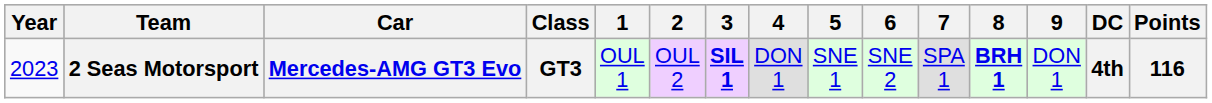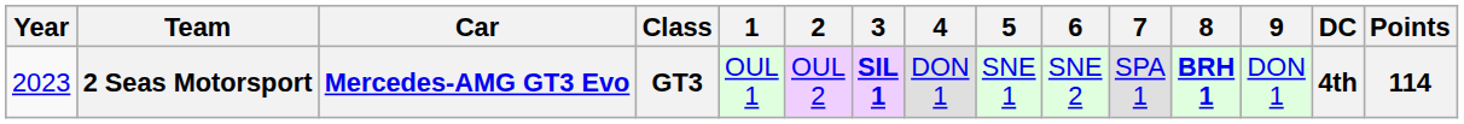 <table class="wikitable" style="text-align:center; font-size:85%">
 <tr>
 <th>Year</th>
 <th>Team</th>
 <th>Car</th>
 <th>Class</th>
 <th>1</th>
 <th>2</th>
 <th>3</th>
 <th>4</th>
 <th>5</th>
 <th>6</th>
 <th>7</th>
 <th>8</th>
 <th>9</th>
 <th>DC</th>
 <th>Points</th>
 </tr>
 <tr>
 <td><a href='#'>2023</a></td>
 <th nowrap>2 Seas Motorsport</th>
 <th nowrap><a href='#'>Mercedes-AMG GT3 Evo</a></th>
 <th>GT3</th>
 <td style="background:#DFFFDF;"><a href='#'>OUL<br>1</a><br></td>
 <td style="background:#EFCFFF;"><a href='#'>OUL<br>2</a><br></td>
 <td style="background:#EFCFFF;"><strong><a href='#'>SIL<br>1</a><br></strong></td>
 <td style="background:#DFDFDF;"><a href='#'>DON<br>1</a><br></td>
 <td style="background:#DFFFDF;"><a href='#'>SNE<br>1</a><br></td>
 <td style="background:#DFFFDF;"><a href='#'>SNE<br>2</a><br></td>
 <td style="background:#DFDFDF;"><a href='#'>SPA<br>1</a><br></td>
 <td style="background:#DFFFDF;"><strong><a href='#'>BRH<br>1</a></strong><br></td>
 <td style="background:#DFFFDF;"><a href='#'>DON<br>1</a><br></td>
 <th>4th</th>
-<th>116</th>
+<th>114</th>
 </tr>
 </table>
